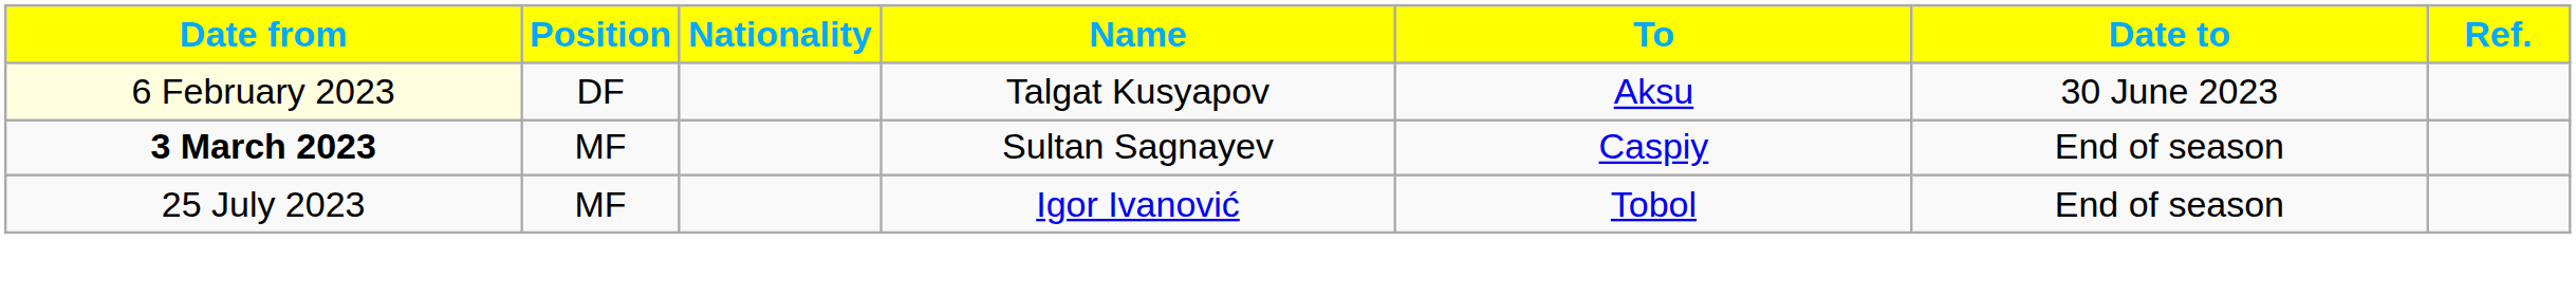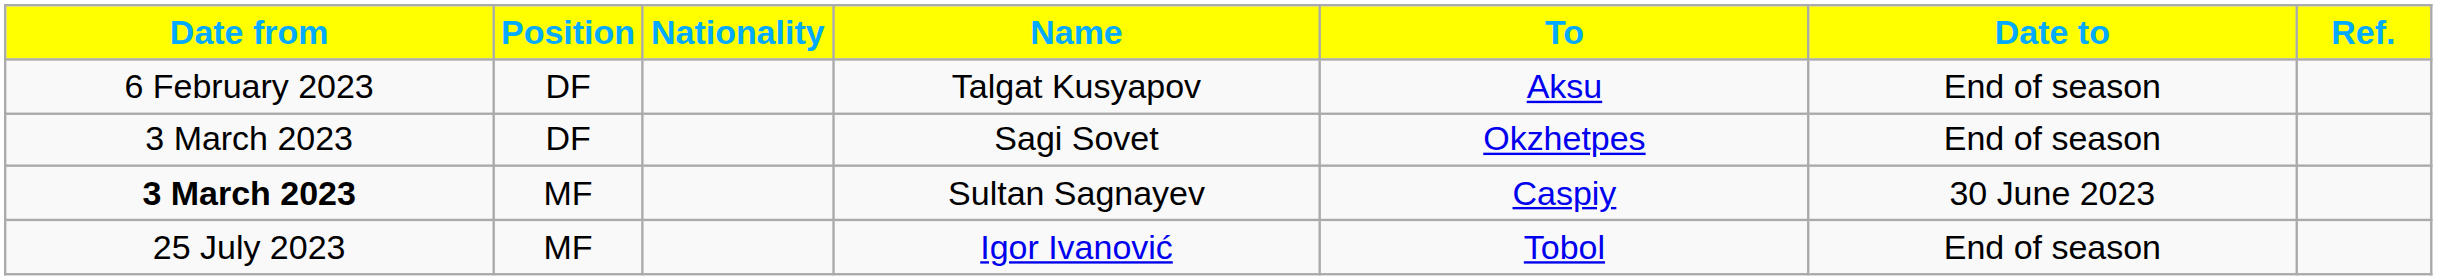 <table class="wikitable" style="text-align:center; font-size:90%; ">
 <tr>
 <th style="background:#ffff00; color:#00AAFF; width:200px;">Date from</th>
 <th style="background:#ffff00; color:#00AAFF; width:50px;">Position</th>
 <th style="background:#ffff00; color:#00AAFF; width:50px;">Nationality</th>
 <th style="background:#ffff00; color:#00AAFF; width:200px;">Name</th>
 <th style="background:#ffff00; color:#00AAFF; width:200px;">To</th>
 <th style="background:#ffff00; color:#00AAFF; width:200px;">Date to</th>
 <th style="background:#ffff00; color:#00AAFF; width:50px;">Ref.</th>
 </tr>
 <tr>
-<td style="background: lightyellow;">6 February 2023</td>
+<td>6 February 2023</td>
 <td>DF</td>
 <td></td>
 <td>Talgat Kusyapov</td>
 <td><a href='#'>Aksu</a></td>
-<td>30 June 2023</td>
+<td>End of season</td>
+<td></td>
+</tr>
+<tr>
+<td>3 March 2023</td>
+<td>DF</td>
+<td></td>
+<td>Sagi Sovet</td>
+<td><a href='#'>Okzhetpes</a></td>
+<td>End of season</td>
 <td></td>
 </tr>
 <tr>
 <td><strong>3 March 2023</strong></td>
 <td>MF</td>
 <td></td>
 <td>Sultan Sagnayev</td>
 <td><a href='#'>Caspiy</a></td>
-<td>End of season</td>
+<td>30 June 2023</td>
 <td></td>
 </tr>
 <tr>
 <td>25 July 2023</td>
 <td>MF</td>
 <td></td>
 <td><a href='#'>Igor Ivanović</a></td>
 <td><a href='#'>Tobol</a></td>
 <td>End of season</td>
 <td></td>
 </tr>
 </table>
